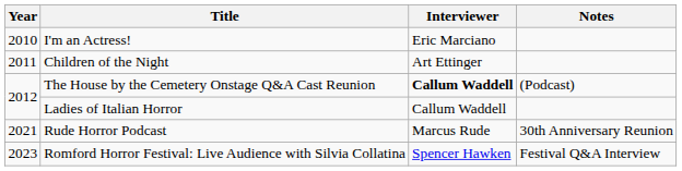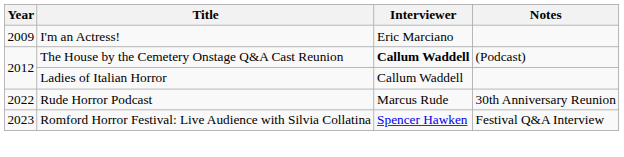 <table class="wikitable sortable">
 <tr>
 <th>Year</th>
 <th>Title</th>
 <th>Interviewer</th>
 <th>Notes</th>
 </tr>
 <tr>
-<td>2010</td>
+<td>2009</td>
 <td>I'm an Actress!</td>
 <td>Eric Marciano</td>
-<td></td>
-</tr>
-<tr>
-<td>2011</td>
-<td>Children of the Night</td>
-<td>Art Ettinger</td>
 <td></td>
 </tr>
 <tr>
 <td rowspan="2">2012</td>
 <td>The House by the Cemetery Onstage Q&A Cast Reunion</td>
 <td><strong>Callum Waddell</strong></td>
 <td>(Podcast)</td>
 </tr>
 <tr>
 <td>Ladies of Italian Horror</td>
 <td>Callum Waddell</td>
 <td></td>
 </tr>
 <tr>
-<td>2021</td>
+<td>2022</td>
 <td>Rude Horror Podcast</td>
 <td>Marcus Rude</td>
 <td>30th Anniversary Reunion</td>
 </tr>
 <tr>
 <td>2023</td>
 <td>Romford Horror Festival: Live Audience with Silvia Collatina</td>
 <td><a href='#'>Spencer Hawken</a></td>
 <td>Festival Q&A Interview</td>
 </tr>
 </table>
